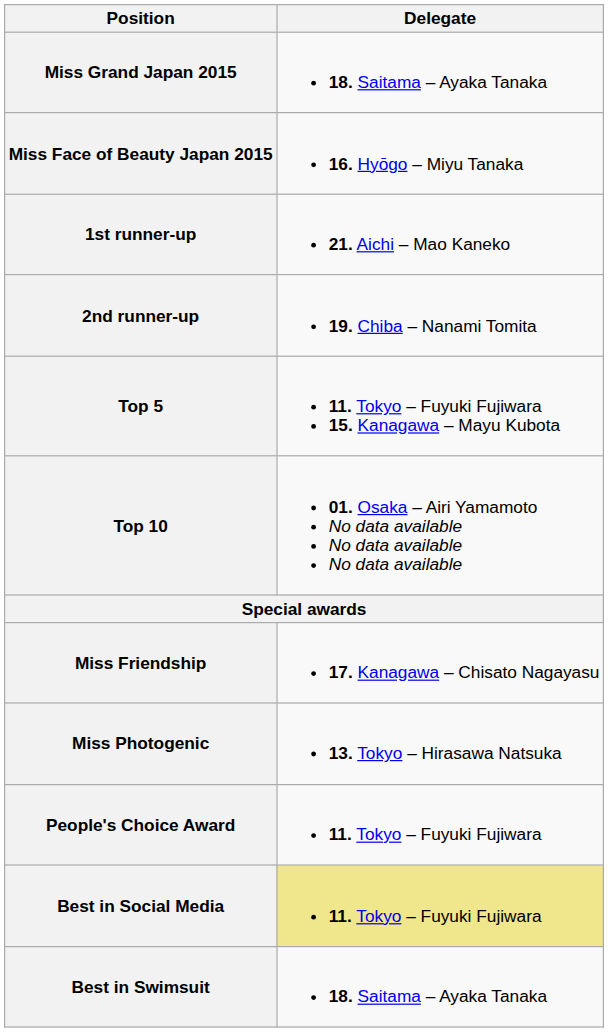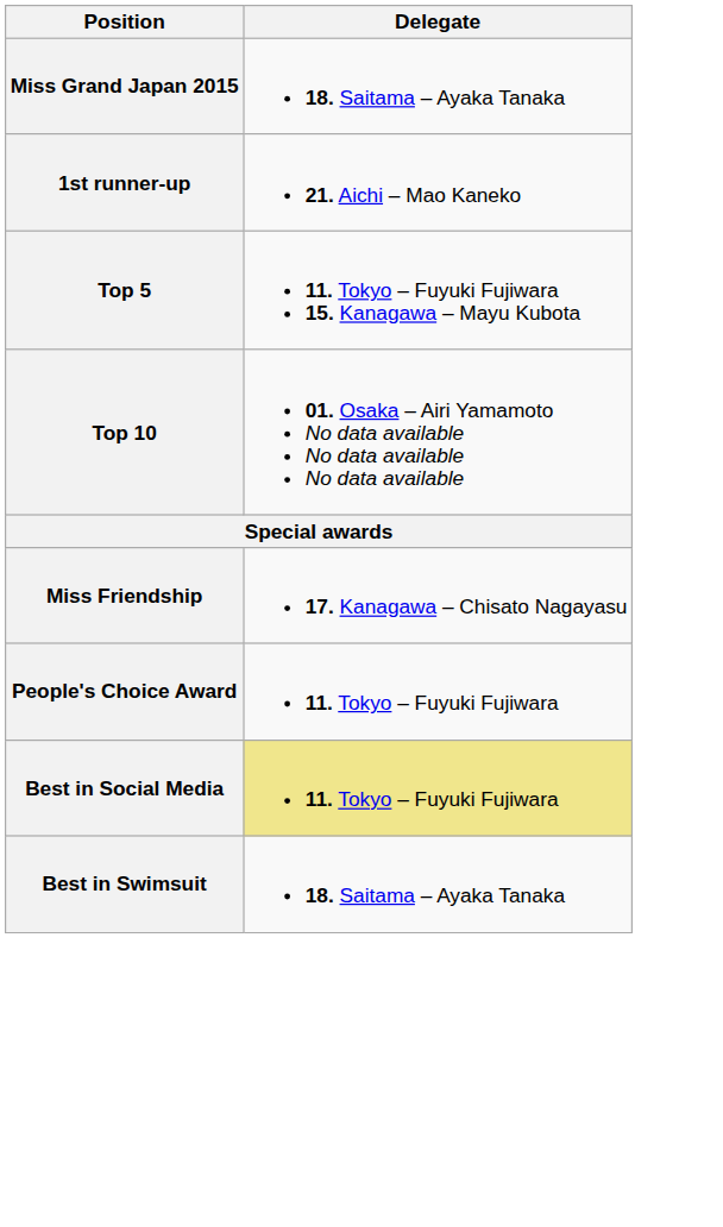 <table class="wikitable" style="font-size:90%;">
 <tr>
 <th>Position</th>
 <th>Delegate</th>
 </tr>
 <tr>
 <th>Miss Grand Japan 2015</th>
 <td><br><ul><li><strong>18.</strong> <a href='#'>Saitama</a> – Ayaka Tanaka</li></ul></td>
 </tr>
 <tr>
-<th>Miss Face of Beauty Japan 2015</th>
-<td><br><ul><li><strong>16.</strong> <a href='#'>Hyōgo</a> – Miyu Tanaka</li></ul></td>
-</tr>
-<tr>
 <th>1st runner-up</th>
 <td><br><ul><li><strong>21.</strong> <a href='#'>Aichi</a> – Mao Kaneko</li></ul></td>
-</tr>
-<tr>
-<th>2nd runner-up</th>
-<td><br><ul><li><strong>19.</strong> <a href='#'>Chiba</a> – Nanami Tomita</li></ul></td>
 </tr>
 <tr>
 <th>Top 5</th>
 <td><br><ul><li><strong>11.</strong> <a href='#'>Tokyo</a> – Fuyuki Fujiwara</li><li><strong>15.</strong> <a href='#'>Kanagawa</a> – Mayu Kubota</li></ul></td>
 </tr>
 <tr>
 <th>Top 10</th>
 <td><br><ul><li><strong>01.</strong> <a href='#'>Osaka</a> – Airi Yamamoto</li><li><em>No data available</em></li><li><em>No data available</em></li><li><em>No data available</em></li></ul></td>
 </tr>
 <tr>
 <th colspan=2>Special awards</th>
 </tr>
 <tr>
 <th>Miss Friendship</th>
 <td><br><ul><li><strong>17.</strong> <a href='#'>Kanagawa</a> – Chisato Nagayasu</li></ul></td>
 </tr>
 <tr>
-<th>Miss Photogenic</th>
-<td><br><ul><li><strong>13.</strong> <a href='#'>Tokyo</a> – Hirasawa Natsuka</li></ul></td>
-</tr>
-<tr>
 <th>People's Choice Award</th>
 <td><br><ul><li><strong>11.</strong> <a href='#'>Tokyo</a> – Fuyuki Fujiwara</li></ul></td>
 </tr>
 <tr>
 <th>Best in Social Media</th>
 <td style="background: khaki;"><br><ul><li><strong>11.</strong> <a href='#'>Tokyo</a> – Fuyuki Fujiwara</li></ul></td>
 </tr>
 <tr>
 <th>Best in Swimsuit</th>
 <td><br><ul><li><strong>18.</strong> <a href='#'>Saitama</a> – Ayaka Tanaka</li></ul></td>
 </tr>
 </table>
